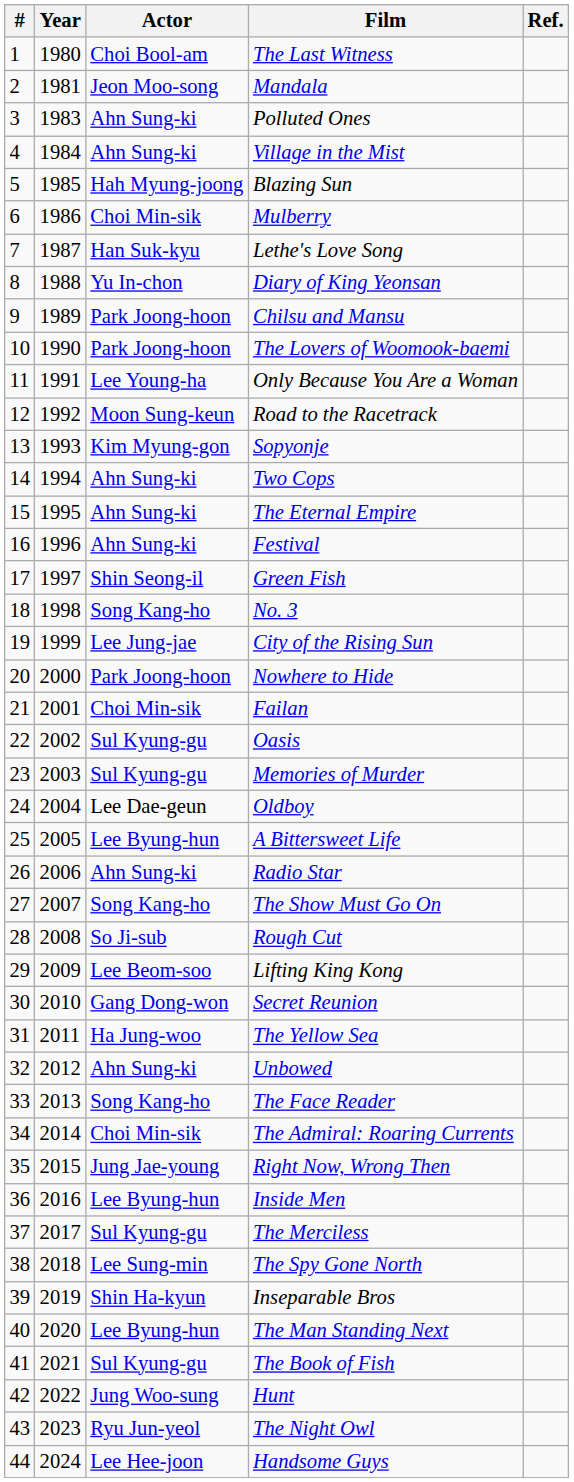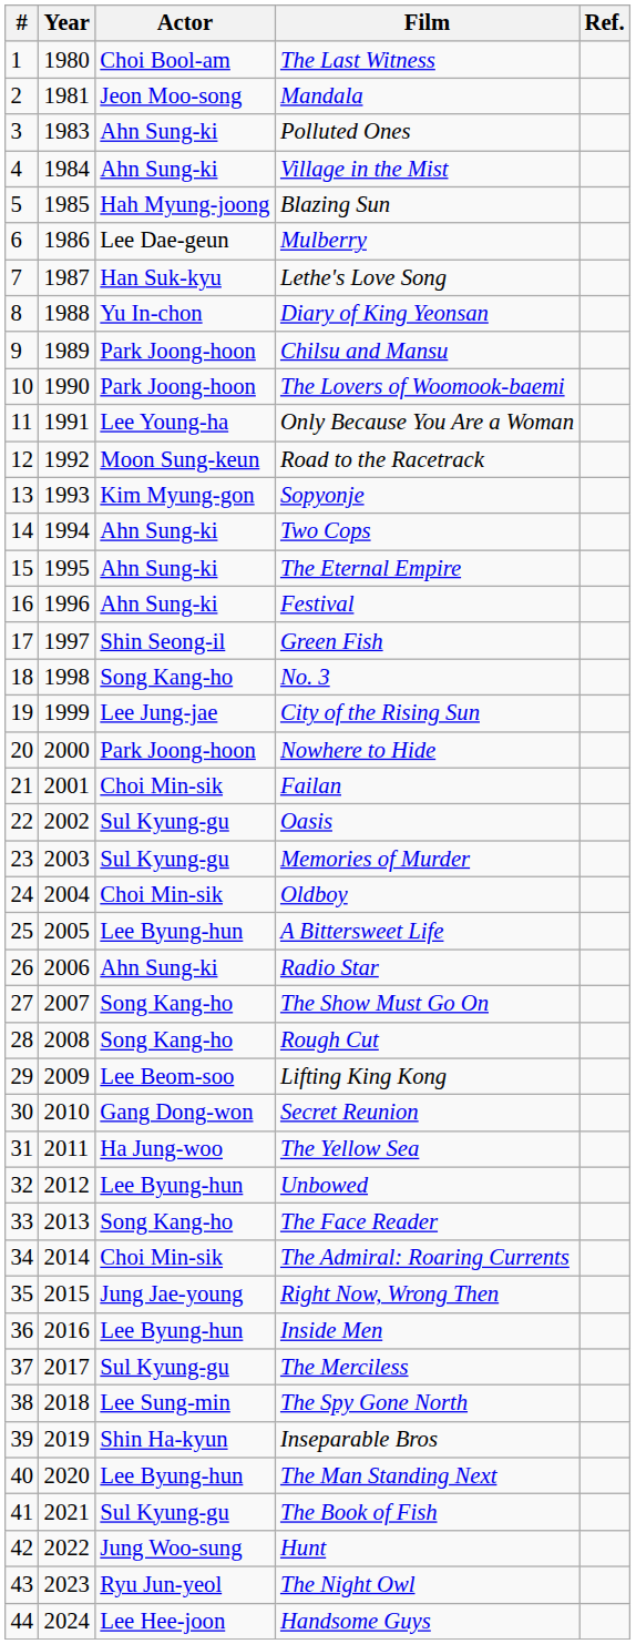 <table class="wikitable">
 <tr>
 <th>#</th>
 <th>Year</th>
 <th>Actor</th>
 <th>Film</th>
 <th>Ref.</th>
 </tr>
 <tr>
 <td>1</td>
 <td>1980</td>
 <td><a href='#'>Choi Bool-am</a></td>
 <td><em><a href='#'>The Last Witness</a></em></td>
 <td></td>
 </tr>
 <tr>
 <td>2</td>
 <td>1981</td>
 <td><a href='#'>Jeon Moo-song</a></td>
 <td><em><a href='#'>Mandala</a></em></td>
 <td></td>
 </tr>
 <tr>
 <td>3</td>
 <td>1983</td>
 <td><a href='#'>Ahn Sung-ki</a></td>
 <td><em>Polluted Ones</em></td>
 <td></td>
 </tr>
 <tr>
 <td>4</td>
 <td>1984</td>
 <td><a href='#'>Ahn Sung-ki</a></td>
 <td><em><a href='#'>Village in the Mist</a></em></td>
 <td></td>
 </tr>
 <tr>
 <td>5</td>
 <td>1985</td>
 <td><a href='#'>Hah Myung-joong</a></td>
 <td><em>Blazing Sun</em></td>
 <td></td>
 </tr>
 <tr>
 <td>6</td>
 <td>1986</td>
-<td><a href='#'>Choi Min-sik</a></td>
+<td>Lee Dae-geun</td>
 <td><em><a href='#'>Mulberry</a></em></td>
 <td></td>
 </tr>
 <tr>
 <td>7</td>
 <td>1987</td>
 <td><a href='#'>Han Suk-kyu</a></td>
 <td><em>Lethe's Love Song</em></td>
 <td></td>
 </tr>
 <tr>
 <td>8</td>
 <td>1988</td>
 <td><a href='#'>Yu In-chon</a></td>
 <td><em><a href='#'>Diary of King Yeonsan</a></em></td>
 <td></td>
 </tr>
 <tr>
 <td>9</td>
 <td>1989</td>
 <td><a href='#'>Park Joong-hoon</a></td>
 <td><em><a href='#'>Chilsu and Mansu</a></em></td>
 <td></td>
 </tr>
 <tr>
 <td>10</td>
 <td>1990</td>
 <td><a href='#'>Park Joong-hoon</a></td>
 <td><em><a href='#'>The Lovers of Woomook-baemi</a></em></td>
 <td></td>
 </tr>
 <tr>
 <td>11</td>
 <td>1991</td>
 <td><a href='#'>Lee Young-ha</a></td>
 <td><em>Only Because You Are a Woman</em></td>
 <td></td>
 </tr>
 <tr>
 <td>12</td>
 <td>1992</td>
 <td><a href='#'>Moon Sung-keun</a></td>
 <td><em>Road to the Racetrack</em></td>
 <td></td>
 </tr>
 <tr>
 <td>13</td>
 <td>1993</td>
 <td><a href='#'>Kim Myung-gon</a></td>
 <td><em><a href='#'>Sopyonje</a></em></td>
 <td></td>
 </tr>
 <tr>
 <td>14</td>
 <td>1994</td>
 <td><a href='#'>Ahn Sung-ki</a></td>
 <td><em><a href='#'>Two Cops</a></em></td>
 <td></td>
 </tr>
 <tr>
 <td>15</td>
 <td>1995</td>
 <td><a href='#'>Ahn Sung-ki</a></td>
 <td><em><a href='#'>The Eternal Empire</a></em></td>
 <td></td>
 </tr>
 <tr>
 <td>16</td>
 <td>1996</td>
 <td><a href='#'>Ahn Sung-ki</a></td>
 <td><em><a href='#'>Festival</a></em></td>
 <td></td>
 </tr>
 <tr>
 <td>17</td>
 <td>1997</td>
 <td><a href='#'>Shin Seong-il</a></td>
 <td><em><a href='#'>Green Fish</a></em></td>
 <td></td>
 </tr>
 <tr>
 <td>18</td>
 <td>1998</td>
 <td><a href='#'>Song Kang-ho</a></td>
 <td><em><a href='#'>No. 3</a></em></td>
 <td></td>
 </tr>
 <tr>
 <td>19</td>
 <td>1999</td>
 <td><a href='#'>Lee Jung-jae</a></td>
 <td><em><a href='#'>City of the Rising Sun</a></em></td>
 <td></td>
 </tr>
 <tr>
 <td>20</td>
 <td>2000</td>
 <td><a href='#'>Park Joong-hoon</a></td>
 <td><em><a href='#'>Nowhere to Hide</a></em></td>
 <td></td>
 </tr>
 <tr>
 <td>21</td>
 <td>2001</td>
 <td><a href='#'>Choi Min-sik</a></td>
 <td><em><a href='#'>Failan</a></em></td>
 <td></td>
 </tr>
 <tr>
 <td>22</td>
 <td>2002</td>
 <td><a href='#'>Sul Kyung-gu</a></td>
 <td><em><a href='#'>Oasis</a></em></td>
 <td></td>
 </tr>
 <tr>
 <td>23</td>
 <td>2003</td>
 <td><a href='#'>Sul Kyung-gu</a></td>
 <td><em><a href='#'>Memories of Murder</a></em></td>
 <td></td>
 </tr>
 <tr>
 <td>24</td>
 <td>2004</td>
-<td>Lee Dae-geun</td>
+<td><a href='#'>Choi Min-sik</a></td>
 <td><em><a href='#'>Oldboy</a></em></td>
 <td></td>
 </tr>
 <tr>
 <td>25</td>
 <td>2005</td>
 <td><a href='#'>Lee Byung-hun</a></td>
 <td><em><a href='#'>A Bittersweet Life</a></em></td>
 <td></td>
 </tr>
 <tr>
 <td>26</td>
 <td>2006</td>
 <td><a href='#'>Ahn Sung-ki</a></td>
 <td><em><a href='#'>Radio Star</a></em></td>
 <td></td>
 </tr>
 <tr>
 <td>27</td>
 <td>2007</td>
 <td><a href='#'>Song Kang-ho</a></td>
 <td><em><a href='#'>The Show Must Go On</a></em></td>
 <td></td>
 </tr>
 <tr>
 <td>28</td>
 <td>2008</td>
-<td><a href='#'>So Ji-sub</a></td>
+<td><a href='#'>Song Kang-ho</a></td>
 <td><em><a href='#'>Rough Cut</a></em></td>
 <td></td>
 </tr>
 <tr>
 <td>29</td>
 <td>2009</td>
 <td><a href='#'>Lee Beom-soo</a></td>
 <td><em>Lifting King Kong</em></td>
 <td></td>
 </tr>
 <tr>
 <td>30</td>
 <td>2010</td>
 <td><a href='#'>Gang Dong-won</a></td>
 <td><em><a href='#'>Secret Reunion</a></em></td>
 <td></td>
 </tr>
 <tr>
 <td>31</td>
 <td>2011</td>
 <td><a href='#'>Ha Jung-woo</a></td>
 <td><em><a href='#'>The Yellow Sea</a></em></td>
 <td></td>
 </tr>
 <tr>
 <td>32</td>
 <td>2012</td>
-<td><a href='#'>Ahn Sung-ki</a></td>
+<td><a href='#'>Lee Byung-hun</a></td>
 <td><em><a href='#'>Unbowed</a></em></td>
 <td></td>
 </tr>
 <tr>
 <td>33</td>
 <td>2013</td>
 <td><a href='#'>Song Kang-ho</a></td>
 <td><em><a href='#'>The Face Reader</a></em></td>
 <td></td>
 </tr>
 <tr>
 <td>34</td>
 <td>2014</td>
 <td><a href='#'>Choi Min-sik</a></td>
 <td><em><a href='#'>The Admiral: Roaring Currents</a></em></td>
 <td></td>
 </tr>
 <tr>
 <td>35</td>
 <td>2015</td>
 <td><a href='#'>Jung Jae-young</a></td>
 <td><em><a href='#'>Right Now, Wrong Then</a></em></td>
 <td></td>
 </tr>
 <tr>
 <td>36</td>
 <td>2016</td>
 <td><a href='#'>Lee Byung-hun</a></td>
 <td><em><a href='#'>Inside Men</a></em></td>
 <td></td>
 </tr>
 <tr>
 <td>37</td>
 <td>2017</td>
 <td><a href='#'>Sul Kyung-gu</a></td>
 <td><em><a href='#'>The Merciless</a></em></td>
 <td></td>
 </tr>
 <tr>
 <td>38</td>
 <td>2018</td>
 <td><a href='#'>Lee Sung-min</a></td>
 <td><em><a href='#'>The Spy Gone North</a></em></td>
 <td></td>
 </tr>
 <tr>
 <td>39</td>
 <td>2019</td>
 <td><a href='#'>Shin Ha-kyun</a></td>
 <td><em>Inseparable Bros</em></td>
 <td></td>
 </tr>
 <tr>
 <td>40</td>
 <td>2020</td>
 <td><a href='#'>Lee Byung-hun</a></td>
 <td><em><a href='#'>The Man Standing Next</a></em></td>
 <td></td>
 </tr>
 <tr>
 <td>41</td>
 <td>2021</td>
 <td><a href='#'>Sul Kyung-gu</a></td>
 <td><em><a href='#'>The Book of Fish</a></em></td>
 <td></td>
 </tr>
 <tr>
 <td>42</td>
 <td>2022</td>
 <td><a href='#'>Jung Woo-sung</a></td>
 <td><em><a href='#'>Hunt</a></em></td>
 <td></td>
 </tr>
 <tr>
 <td>43</td>
 <td>2023</td>
 <td><a href='#'>Ryu Jun-yeol</a></td>
 <td><em><a href='#'>The Night Owl</a></em></td>
 <td></td>
 </tr>
 <tr>
 <td>44</td>
 <td>2024</td>
 <td><a href='#'>Lee Hee-joon</a></td>
 <td><em><a href='#'>Handsome Guys</a></em></td>
 <td></td>
 </tr>
 <tr>
 </tr>
 </table>
